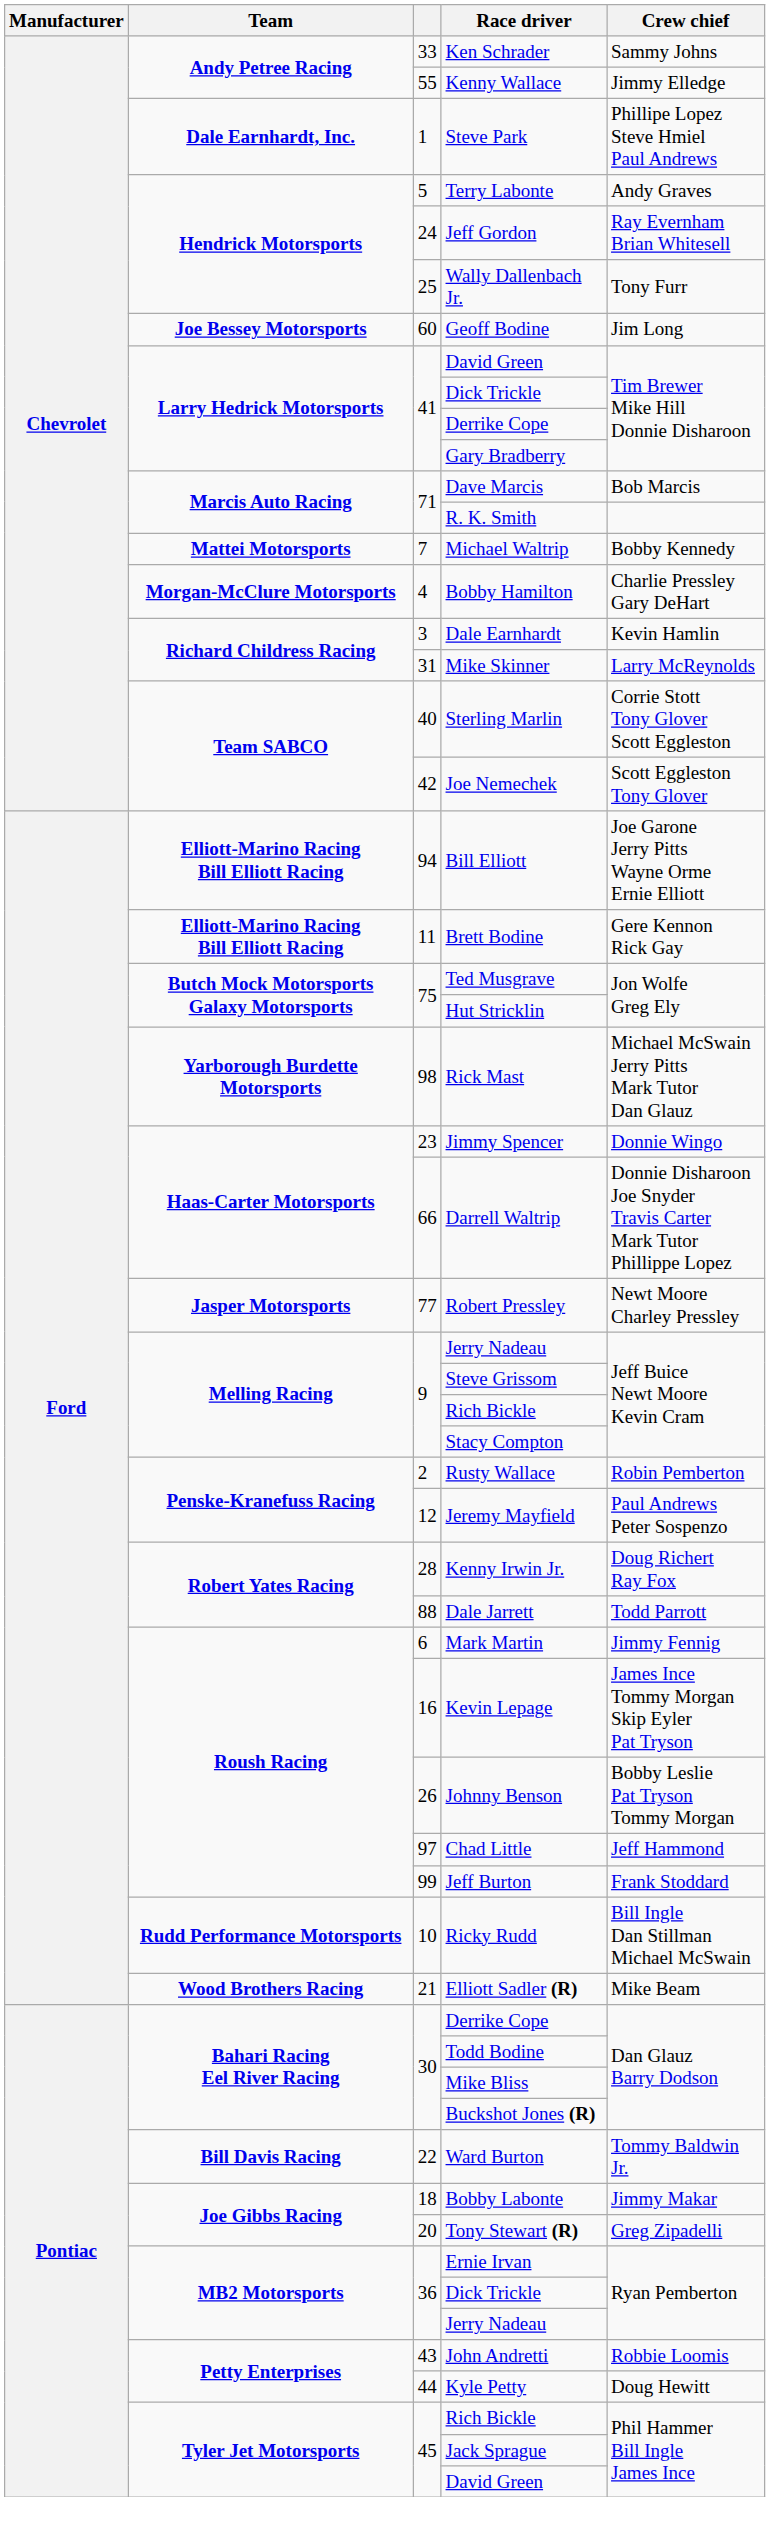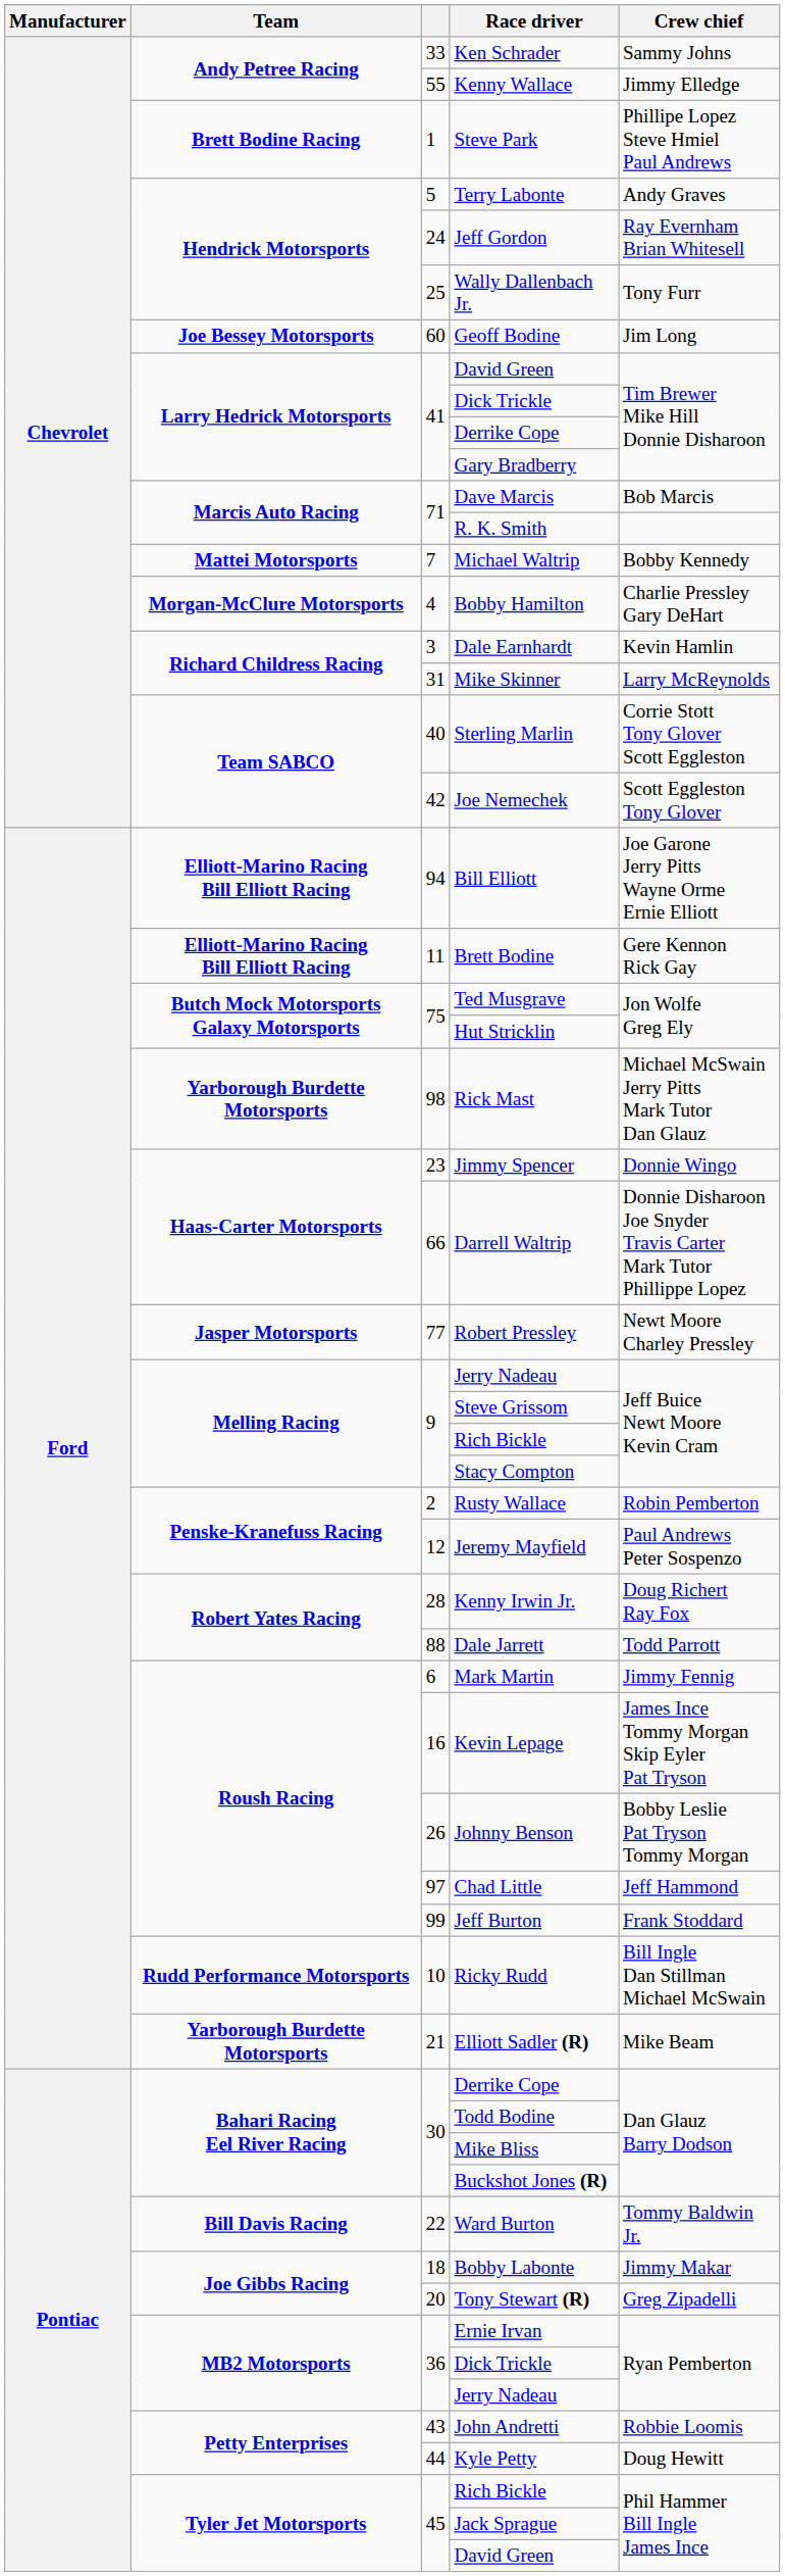 <table class="wikitable" style="font-size: 95%;">
 <tr>
 <th>Manufacturer</th>
 <th>Team</th>
 <th></th>
 <th>Race driver</th>
 <th>Crew chief</th>
 </tr>
 <tr>
 <th rowspan=19><a href='#'>Chevrolet</a></th>
 <td rowspan=2 style="text-align:center;"><strong><a href='#'>Andy Petree Racing</a></strong></td>
 <td>33</td>
 <td><a href='#'>Ken Schrader</a></td>
 <td>Sammy Johns</td>
 </tr>
 <tr>
 <td>55</td>
 <td><a href='#'>Kenny Wallace</a></td>
 <td>Jimmy Elledge</td>
 </tr>
 <tr>
-<td style="text-align:center;"><strong><a href='#'>Dale Earnhardt, Inc.</a></strong></td>
+<td style="text-align:center;"><strong><a href='#'>Brett Bodine Racing</a></strong></td>
 <td>1</td>
 <td><a href='#'>Steve Park</a></td>
 <td>Phillipe Lopez <small></small><br>Steve Hmiel <small></small><br><a href='#'>Paul Andrews</a> <small></small></td>
 </tr>
 <tr>
 <td rowspan=3 style="text-align:center;"><strong><a href='#'>Hendrick Motorsports</a></strong></td>
 <td>5</td>
 <td><a href='#'>Terry Labonte</a></td>
 <td>Andy Graves</td>
 </tr>
 <tr>
 <td>24</td>
 <td><a href='#'>Jeff Gordon</a></td>
 <td><a href='#'>Ray Evernham</a> <small></small><br><a href='#'>Brian Whitesell</a> <small></small></td>
 </tr>
 <tr>
 <td>25</td>
 <td><a href='#'>Wally Dallenbach Jr.</a></td>
 <td>Tony Furr</td>
 </tr>
 <tr>
 <td style="text-align:center;"><strong><a href='#'>Joe Bessey Motorsports</a></strong></td>
 <td>60</td>
 <td><a href='#'>Geoff Bodine</a></td>
 <td>Jim Long</td>
 </tr>
 <tr>
 <td rowspan=4 style="text-align:center;"><strong><a href='#'>Larry Hedrick Motorsports</a></strong></td>
 <td rowspan="4">41</td>
 <td><a href='#'>David Green</a> <small></small></td>
 <td rowspan=4><a href='#'>Tim Brewer</a> <small></small><br>Mike Hill <small></small><br>Donnie Disharoon <small></small><br></td>
 </tr>
 <tr>
 <td><a href='#'>Dick Trickle</a> <small></small></td>
 </tr>
 <tr>
 <td><a href='#'>Derrike Cope</a> <small></small></td>
 </tr>
 <tr>
 <td><a href='#'>Gary Bradberry</a> <small></small></td>
 </tr>
 <tr>
 <td rowspan=2 style="text-align:center;"><strong><a href='#'>Marcis Auto Racing</a></strong></td>
 <td rowspan="2">71</td>
 <td><a href='#'>Dave Marcis</a> <small></small></td>
 <td>Bob Marcis</td>
 </tr>
 <tr>
 <td><a href='#'>R. K. Smith</a> <small></small></td>
 <td></td>
 </tr>
 <tr>
 <td style="text-align:center;"><strong><a href='#'>Mattei Motorsports</a></strong></td>
 <td>7</td>
 <td><a href='#'>Michael Waltrip</a></td>
 <td>Bobby Kennedy</td>
 </tr>
 <tr>
 <td style="text-align:center;"><strong><a href='#'>Morgan-McClure Motorsports</a></strong></td>
 <td>4</td>
 <td><a href='#'>Bobby Hamilton</a></td>
 <td>Charlie Pressley <small></small><br>Gary DeHart <small></small><br></td>
 </tr>
 <tr>
 <td rowspan=2 style="text-align:center;"><strong><a href='#'>Richard Childress Racing</a></strong></td>
 <td>3</td>
 <td><a href='#'>Dale Earnhardt</a></td>
 <td>Kevin Hamlin</td>
 </tr>
 <tr>
 <td>31</td>
 <td><a href='#'>Mike Skinner</a></td>
 <td><a href='#'>Larry McReynolds</a></td>
 </tr>
 <tr>
 <td rowspan=2 style="text-align:center;"><strong><a href='#'>Team SABCO</a></strong></td>
 <td>40</td>
 <td><a href='#'>Sterling Marlin</a></td>
 <td>Corrie Stott <small></small><br><a href='#'>Tony Glover</a> <small></small><br>Scott Eggleston <small></small></td>
 </tr>
 <tr>
 <td>42</td>
 <td><a href='#'>Joe Nemechek</a></td>
 <td>Scott Eggleston <small></small><br><a href='#'>Tony Glover</a> <small></small></td>
 </tr>
 <tr>
 <th rowspan=23><a href='#'>Ford</a></th>
 <td style="text-align:center;"><strong><a href='#'>Elliott-Marino Racing</a></strong><br><strong><a href='#'>Bill Elliott Racing</a></strong></td>
 <td>94</td>
 <td><a href='#'>Bill Elliott</a></td>
 <td>Joe Garone <small></small><br>Jerry Pitts <small></small><br>Wayne Orme <small></small><br>Ernie Elliott <small></small></td>
 </tr>
 <tr>
 <td style="text-align:center;"><strong><a href='#'>Elliott-Marino Racing</a></strong><br><strong><a href='#'>Bill Elliott Racing</a></strong></td>
 <td>11</td>
 <td><a href='#'>Brett Bodine</a></td>
 <td>Gere Kennon <small></small><br>Rick Gay <small></small></td>
 </tr>
 <tr>
 <td rowspan=2 style="text-align:center;"><strong><a href='#'>Butch Mock Motorsports</a></strong><br><strong><a href='#'>Galaxy Motorsports</a></strong></td>
 <td rowspan="2">75</td>
 <td><a href='#'>Ted Musgrave</a> <small></small></td>
 <td rowspan=2>Jon Wolfe <small></small><br>Greg Ely <small></small></td>
 </tr>
 <tr>
 <td><a href='#'>Hut Stricklin</a> <small></small></td>
 </tr>
 <tr>
 <td style="text-align:center;"><strong><a href='#'>Yarborough Burdette Motorsports</a></strong></td>
 <td>98</td>
 <td><a href='#'>Rick Mast</a></td>
 <td>Michael McSwain <small></small><br>Jerry Pitts <small></small><br>Mark Tutor <small></small><br>Dan Glauz <small></small></td>
 </tr>
 <tr>
 <td rowspan=2 style="text-align:center;"><strong><a href='#'>Haas-Carter Motorsports</a></strong></td>
 <td>23</td>
 <td><a href='#'>Jimmy Spencer</a></td>
 <td><a href='#'>Donnie Wingo</a></td>
 </tr>
 <tr>
 <td>66</td>
 <td><a href='#'>Darrell Waltrip</a></td>
 <td>Donnie Disharoon <small></small><br>Joe Snyder <small></small><br><a href='#'>Travis Carter</a> <small></small><br>Mark Tutor <small></small><br>Phillippe Lopez <small></small></td>
 </tr>
 <tr>
 <td style="text-align:center;"><strong><a href='#'>Jasper Motorsports</a></strong></td>
 <td>77</td>
 <td><a href='#'>Robert Pressley</a></td>
 <td>Newt Moore <small></small><br>Charley Pressley <small></small><br></td>
 </tr>
 <tr>
 <td rowspan=4 style="text-align:center;"><strong><a href='#'>Melling Racing</a></strong></td>
 <td rowspan="4">9</td>
 <td><a href='#'>Jerry Nadeau</a> <small></small></td>
 <td rowspan=4>Jeff Buice <small></small><br>Newt Moore <small></small><br>Kevin Cram <small></small></td>
 </tr>
 <tr>
 <td><a href='#'>Steve Grissom</a> <small></small></td>
 </tr>
 <tr>
 <td><a href='#'>Rich Bickle</a> <small></small></td>
 </tr>
 <tr>
 <td><a href='#'>Stacy Compton</a> <small></small></td>
 </tr>
 <tr>
 <td rowspan=2 style="text-align:center;"><strong><a href='#'>Penske-Kranefuss Racing</a></strong></td>
 <td>2</td>
 <td><a href='#'>Rusty Wallace</a></td>
 <td><a href='#'>Robin Pemberton</a></td>
 </tr>
 <tr>
 <td>12</td>
 <td><a href='#'>Jeremy Mayfield</a></td>
 <td><a href='#'>Paul Andrews</a> <small></small><br>Peter Sospenzo <small></small></td>
 </tr>
 <tr>
 <td rowspan=2 style="text-align:center;"><strong><a href='#'>Robert Yates Racing</a></strong></td>
 <td>28</td>
 <td><a href='#'>Kenny Irwin Jr.</a></td>
 <td><a href='#'>Doug Richert</a> <small></small><br><a href='#'>Ray Fox</a> <small></small></td>
 </tr>
 <tr>
 <td>88</td>
 <td><a href='#'>Dale Jarrett</a></td>
 <td><a href='#'>Todd Parrott</a></td>
 </tr>
 <tr>
 <td rowspan=5 style="text-align:center;"><strong><a href='#'>Roush Racing</a></strong></td>
 <td>6</td>
 <td><a href='#'>Mark Martin</a></td>
 <td><a href='#'>Jimmy Fennig</a></td>
 </tr>
 <tr>
 <td>16</td>
 <td><a href='#'>Kevin Lepage</a></td>
 <td><a href='#'>James Ince</a> <small></small><br>Tommy Morgan <small></small><br>Skip Eyler <small></small><br><a href='#'>Pat Tryson</a> <small></small></td>
 </tr>
 <tr>
 <td>26</td>
 <td><a href='#'>Johnny Benson</a></td>
 <td>Bobby Leslie <small></small><br><a href='#'>Pat Tryson</a> <small></small><br>Tommy Morgan <small></small></td>
 </tr>
 <tr>
 <td>97</td>
 <td><a href='#'>Chad Little</a></td>
 <td><a href='#'>Jeff Hammond</a></td>
 </tr>
 <tr>
 <td>99</td>
 <td><a href='#'>Jeff Burton</a></td>
 <td><a href='#'>Frank Stoddard</a></td>
 </tr>
 <tr>
 <td style="text-align:center;"><strong><a href='#'>Rudd Performance Motorsports</a></strong></td>
 <td>10</td>
 <td><a href='#'>Ricky Rudd</a></td>
 <td><a href='#'>Bill Ingle</a> <small></small><br>Dan Stillman <small></small><br>Michael McSwain <small></small></td>
 </tr>
 <tr>
-<td style="text-align:center;"><strong><a href='#'>Wood Brothers Racing</a></strong></td>
+<td style="text-align:center;"><strong><a href='#'>Yarborough Burdette Motorsports</a></strong></td>
 <td>21</td>
 <td><a href='#'>Elliott Sadler</a> <strong>(R)</strong></td>
 <td>Mike Beam</td>
 </tr>
 <tr>
 <th rowspan=15><a href='#'>Pontiac</a></th>
 <td rowspan=4 style="text-align:center;"><strong><a href='#'>Bahari Racing</a></strong><br><strong><a href='#'>Eel River Racing</a></strong></td>
 <td rowspan="4">30</td>
 <td><a href='#'>Derrike Cope</a> <small></small></td>
 <td rowspan=4>Dan Glauz <small></small><br><a href='#'>Barry Dodson</a> <small></small></td>
 </tr>
 <tr>
 <td><a href='#'>Todd Bodine</a> <small></small></td>
 </tr>
 <tr>
 <td><a href='#'>Mike Bliss</a> <small></small></td>
 </tr>
 <tr>
 <td><a href='#'>Buckshot Jones</a> <strong>(R)</strong> <small></small></td>
 </tr>
 <tr>
 <td style="text-align:center;"><strong><a href='#'>Bill Davis Racing</a></strong></td>
 <td>22</td>
 <td><a href='#'>Ward Burton</a></td>
 <td><a href='#'>Tommy Baldwin Jr.</a></td>
 </tr>
 <tr>
 <td rowspan=2 style="text-align:center;"><strong><a href='#'>Joe Gibbs Racing</a></strong></td>
 <td>18</td>
 <td><a href='#'>Bobby Labonte</a></td>
 <td><a href='#'>Jimmy Makar</a></td>
 </tr>
 <tr>
 <td>20</td>
 <td><a href='#'>Tony Stewart</a> <strong>(R)</strong></td>
 <td><a href='#'>Greg Zipadelli</a></td>
 </tr>
 <tr>
 <td rowspan=3 style="text-align:center;"><strong><a href='#'>MB2 Motorsports</a></strong></td>
 <td rowspan="3">36</td>
 <td><a href='#'>Ernie Irvan</a> <small></small></td>
 <td rowspan=3>Ryan Pemberton</td>
 </tr>
 <tr>
 <td><a href='#'>Dick Trickle</a> <small></small></td>
 </tr>
 <tr>
 <td><a href='#'>Jerry Nadeau</a> <small></small></td>
 </tr>
 <tr>
 <td rowspan=2 style="text-align:center;"><strong><a href='#'>Petty Enterprises</a></strong></td>
 <td>43</td>
 <td><a href='#'>John Andretti</a></td>
 <td><a href='#'>Robbie Loomis</a></td>
 </tr>
 <tr>
 <td>44</td>
 <td><a href='#'>Kyle Petty</a></td>
 <td>Doug Hewitt</td>
 </tr>
 <tr>
 <td rowspan=3 style="text-align:center;"><strong><a href='#'>Tyler Jet Motorsports</a></strong></td>
 <td rowspan="3">45</td>
 <td><a href='#'>Rich Bickle</a> <small></small></td>
 <td rowspan=3>Phil Hammer <small></small><br><a href='#'>Bill Ingle</a> <small></small><br><a href='#'>James Ince</a> <small></small></td>
 </tr>
 <tr>
 <td><a href='#'>Jack Sprague</a> <small></small></td>
 </tr>
 <tr>
 <td><a href='#'>David Green</a> <small></small></td>
 </tr>
 </table>
